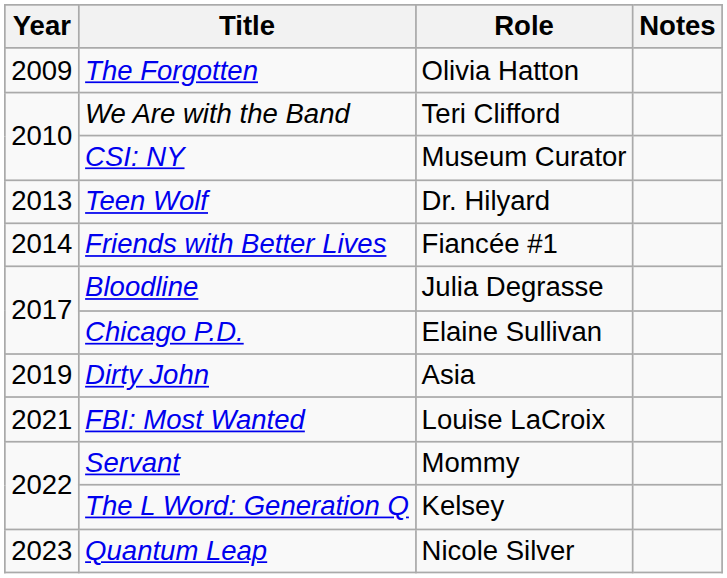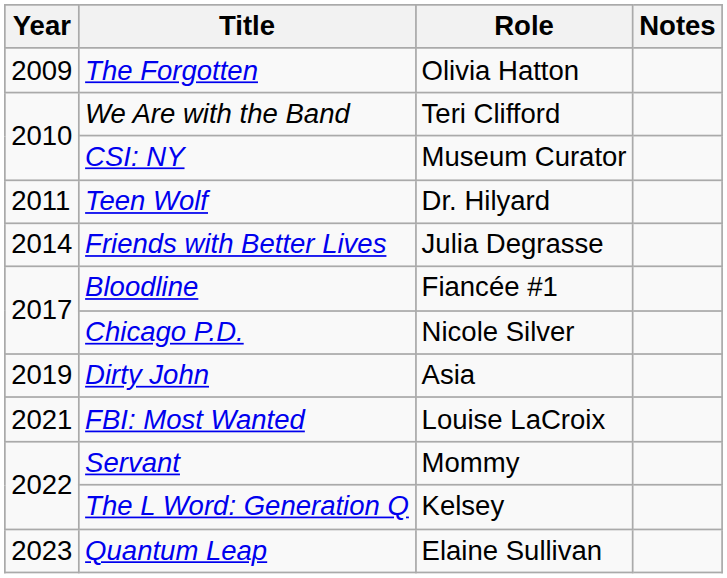 <table class="wikitable">
 <tr>
 <th>Year</th>
 <th>Title</th>
 <th>Role</th>
 <th>Notes</th>
 </tr>
 <tr>
 <td>2009</td>
 <td><em><a href='#'>The Forgotten</a></em></td>
 <td>Olivia Hatton</td>
 <td></td>
 </tr>
 <tr>
 <td rowspan="2">2010</td>
 <td><em>We Are with the Band</em></td>
 <td>Teri Clifford</td>
 <td></td>
 </tr>
 <tr>
 <td><em><a href='#'>CSI: NY</a></em></td>
 <td>Museum Curator</td>
 <td></td>
 </tr>
 <tr>
-<td>2013</td>
+<td>2011</td>
 <td><em><a href='#'>Teen Wolf</a></em></td>
 <td>Dr. Hilyard</td>
 <td></td>
 </tr>
 <tr>
 <td>2014</td>
 <td><em><a href='#'>Friends with Better Lives</a></em></td>
-<td>Fiancée #1</td>
+<td>Julia Degrasse</td>
 <td></td>
 </tr>
 <tr>
 <td rowspan="2">2017</td>
 <td><em><a href='#'>Bloodline</a></em></td>
-<td>Julia Degrasse</td>
+<td>Fiancée #1</td>
 <td></td>
 </tr>
 <tr>
 <td><em><a href='#'>Chicago P.D.</a></em></td>
-<td>Elaine Sullivan</td>
+<td>Nicole Silver</td>
 <td></td>
 </tr>
 <tr>
 <td>2019</td>
 <td><em><a href='#'>Dirty John</a></em></td>
 <td>Asia</td>
 <td></td>
 </tr>
 <tr>
 <td>2021</td>
 <td><em><a href='#'>FBI: Most Wanted</a></em></td>
 <td>Louise LaCroix</td>
 <td></td>
 </tr>
 <tr>
 <td rowspan="2">2022</td>
 <td><em><a href='#'>Servant</a></em></td>
 <td>Mommy</td>
 <td></td>
 </tr>
 <tr>
 <td><em><a href='#'>The L Word: Generation Q</a></em></td>
 <td>Kelsey</td>
 <td></td>
 </tr>
 <tr>
 <td>2023</td>
 <td><em><a href='#'>Quantum Leap</a></em></td>
-<td>Nicole Silver</td>
+<td>Elaine Sullivan</td>
 <td></td>
 </tr>
 </table>
